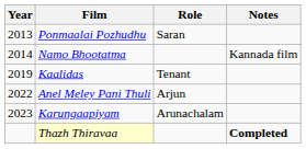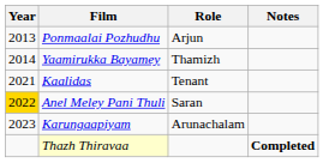 <table class="wikitable sortable">
 <tr>
 <th>Year</th>
 <th>Film</th>
 <th>Role</th>
 <th>Notes</th>
 </tr>
 <tr>
 <td>2013</td>
 <td><em><a href='#'>Ponmaalai Pozhudhu</a></em></td>
-<td>Saran</td>
+<td>Arjun</td>
 <td></td>
 </tr>
 <tr>
 <td>2014</td>
-<td><em><a href='#'>Namo Bhootatma</a></em></td>
+<td><em><a href='#'>Yaamirukka Bayamey</a></em></td>
+<td>Thamizh</td>
 <td></td>
-<td>Kannada film</td>
 </tr>
 <tr>
-<td>2019</td>
+<td>2021</td>
 <td><em><a href='#'>Kaalidas</a></em></td>
 <td>Tenant</td>
 <td></td>
 </tr>
 <tr>
-<td>2022</td>
+<td style="background: gold;">2022</td>
 <td><em><a href='#'>Anel Meley Pani Thuli</a></em></td>
-<td>Arjun</td>
+<td>Saran</td>
 <td></td>
 </tr>
 <tr>
 <td>2023</td>
 <td><em><a href='#'>Karungaapiyam</a></em></td>
 <td>Arunachalam</td>
 <td></td>
 </tr>
 <tr>
 <td></td>
 <td style="background:#FFFFCC;"><em>Thazh Thiravaa</em></td>
 <td></td>
 <td><strong>Completed</strong></td>
 </tr>
 </table>
